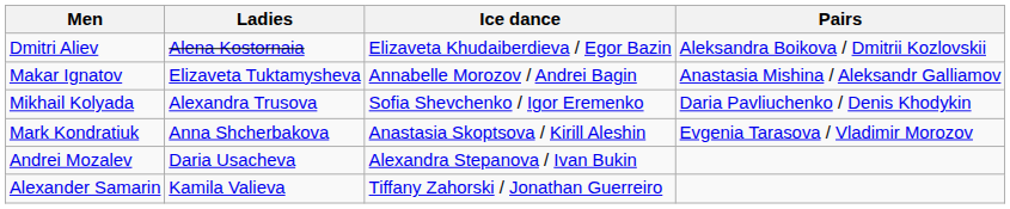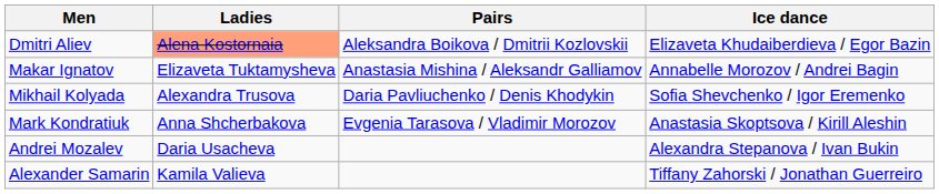 <table class="wikitable">
 <tr>
 <th>Men</th>
 <th>Ladies</th>
+<th>Pairs</th>
 <th>Ice dance</th>
-<th>Pairs</th>
 </tr>
 <tr>
 <td><a href='#'>Dmitri Aliev</a></td>
-<td><s><a href='#'>Alena Kostornaia</a></s></td>
+<td style="background: lightsalmon;"><s><a href='#'>Alena Kostornaia</a></s></td>
+<td><a href='#'>Aleksandra Boikova</a> / <a href='#'>Dmitrii Kozlovskii</a></td>
 <td><a href='#'>Elizaveta Khudaiberdieva</a> / <a href='#'>Egor Bazin</a></td>
-<td><a href='#'>Aleksandra Boikova</a> / <a href='#'>Dmitrii Kozlovskii</a></td>
 </tr>
 <tr>
 <td><a href='#'>Makar Ignatov</a></td>
 <td><a href='#'>Elizaveta Tuktamysheva</a></td>
+<td><a href='#'>Anastasia Mishina</a> / <a href='#'>Aleksandr Galliamov</a></td>
 <td><a href='#'>Annabelle Morozov</a> / <a href='#'>Andrei Bagin</a></td>
-<td><a href='#'>Anastasia Mishina</a> / <a href='#'>Aleksandr Galliamov</a></td>
 </tr>
 <tr>
 <td><a href='#'>Mikhail Kolyada</a></td>
 <td><a href='#'>Alexandra Trusova</a></td>
+<td><a href='#'>Daria Pavliuchenko</a> / <a href='#'>Denis Khodykin</a></td>
 <td><a href='#'>Sofia Shevchenko</a> / <a href='#'>Igor Eremenko</a></td>
-<td><a href='#'>Daria Pavliuchenko</a> / <a href='#'>Denis Khodykin</a></td>
 </tr>
 <tr>
 <td><a href='#'>Mark Kondratiuk</a></td>
 <td><a href='#'>Anna Shcherbakova</a></td>
+<td><a href='#'>Evgenia Tarasova</a> / <a href='#'>Vladimir Morozov</a></td>
 <td><a href='#'>Anastasia Skoptsova</a> / <a href='#'>Kirill Aleshin</a></td>
-<td><a href='#'>Evgenia Tarasova</a> / <a href='#'>Vladimir Morozov</a></td>
 </tr>
 <tr>
 <td><a href='#'>Andrei Mozalev</a></td>
 <td><a href='#'>Daria Usacheva</a></td>
+<td></td>
 <td><a href='#'>Alexandra Stepanova</a> / <a href='#'>Ivan Bukin</a></td>
-<td></td>
 </tr>
 <tr>
 <td><a href='#'>Alexander Samarin</a></td>
 <td><a href='#'>Kamila Valieva</a></td>
+<td></td>
 <td><a href='#'>Tiffany Zahorski</a> / <a href='#'>Jonathan Guerreiro</a></td>
-<td></td>
 </tr>
 </table>
